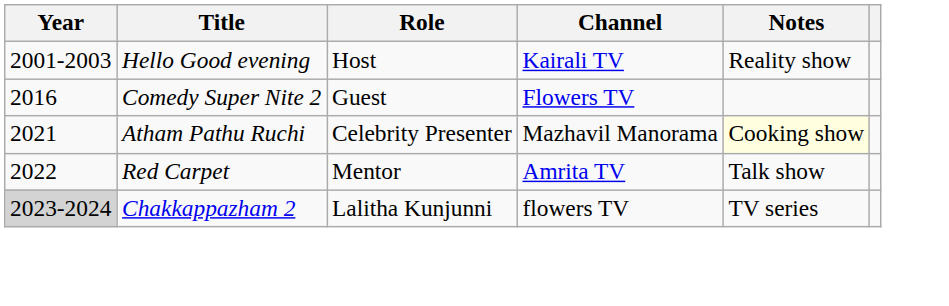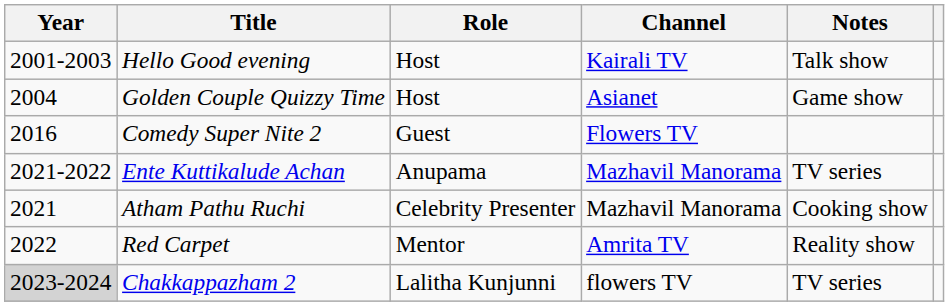 <table class="wikitable">
 <tr>
 <th>Year</th>
 <th>Title</th>
 <th>Role</th>
 <th>Channel</th>
 <th>Notes</th>
 <th></th>
 </tr>
 <tr>
 <td>2001-2003</td>
 <td><em>Hello Good evening</em></td>
 <td>Host</td>
 <td><a href='#'>Kairali TV</a></td>
-<td>Reality show</td>
+<td>Talk show</td>
+<td></td>
+</tr>
+<tr>
+<td>2004</td>
+<td><em>Golden Couple Quizzy Time</em></td>
+<td>Host</td>
+<td><a href='#'>Asianet</a></td>
+<td>Game show</td>
 <td></td>
 </tr>
 <tr>
 <td>2016</td>
 <td><em>Comedy Super Nite 2</em></td>
 <td>Guest</td>
 <td><a href='#'>Flowers TV</a></td>
 <td></td>
 <td></td>
 </tr>
 <tr>
+<td>2021-2022</td>
+<td><em><a href='#'>Ente Kuttikalude Achan</a></em></td>
+<td>Anupama</td>
+<td><a href='#'>Mazhavil Manorama</a></td>
+<td>TV series</td>
+<td></td>
+</tr>
+<tr>
 <td>2021</td>
 <td><em>Atham Pathu Ruchi</em></td>
 <td>Celebrity Presenter</td>
 <td>Mazhavil Manorama</td>
-<td style="background: lightyellow;">Cooking show</td>
+<td>Cooking show</td>
 <td></td>
 </tr>
 <tr>
 <td>2022</td>
 <td><em>Red Carpet</em></td>
 <td>Mentor</td>
 <td><a href='#'>Amrita TV</a></td>
-<td>Talk show</td>
+<td>Reality show</td>
 <td></td>
 </tr>
 <tr>
 <td style="background: lightgrey;">2023-2024</td>
 <td><em><a href='#'>Chakkappazham 2</a></em></td>
 <td>Lalitha Kunjunni</td>
 <td>flowers TV</td>
 <td>TV series</td>
 <td></td>
 </tr>
 </table>
